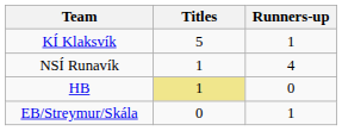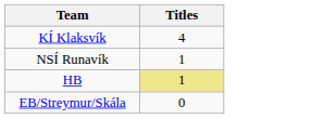 <table class="wikitable sortable" style="text-align:center;">
 <tr>
 <th width=150>Team</th>
 <th width=90>Titles</th>
-<th width=90>Runners-up</th>
 </tr>
 <tr>
 <td><a href='#'>KÍ Klaksvík</a></td>
-<td>5</td>
-<td>1</td>
+<td>4</td>
 </tr>
 <tr>
 <td>NSÍ Runavík</td>
 <td>1</td>
-<td>4</td>
 </tr>
 <tr>
 <td><a href='#'>HB</a></td>
 <td style="background: khaki;">1</td>
-<td>0</td>
 </tr>
 <tr>
 <td><a href='#'>EB/Streymur/Skála</a></td>
 <td>0</td>
-<td>1</td>
 </tr>
 </table>
